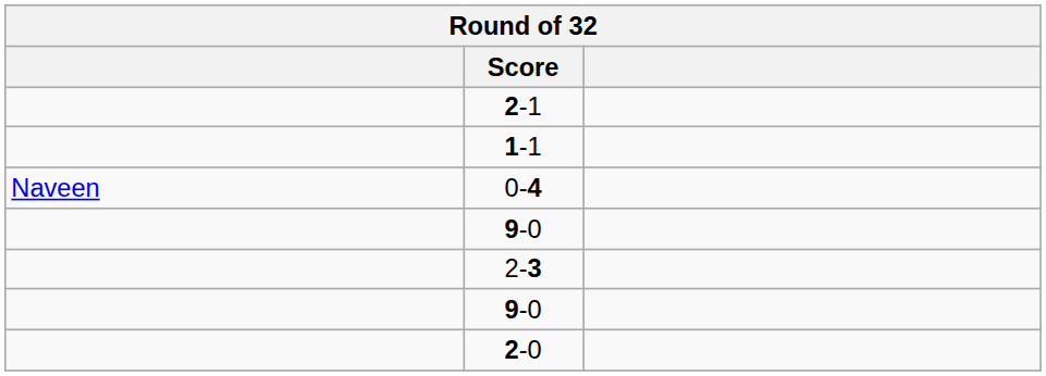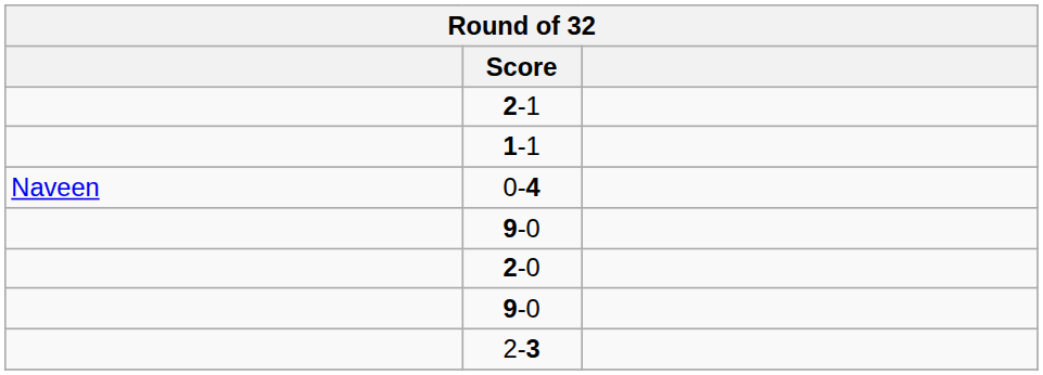 <table class="wikitable" style="text-align: center; font-size:90% ">
 <tr>
 <th colspan=3>Round of 32</th>
 </tr>
 <tr>
 <th align="right" width="250"></th>
 <th width="60">Score</th>
 <th align="left" width="250"></th>
 </tr>
 <tr>
 <td align=left><strong></strong></td>
 <td align=center><strong>2</strong>-1</td>
 <td align=left></td>
 </tr>
 <tr>
 <td align=left><strong></strong></td>
 <td align=center><strong>1</strong>-1</td>
 <td align=left></td>
 </tr>
 <tr>
 <td align=left> <a href='#'>Naveen</a> </td>
 <td align=center>0-<strong>4</strong></td>
 <td align=left><strong></strong></td>
 </tr>
 <tr>
 <td align=left><strong></strong></td>
 <td align=center><strong>9</strong>-0</td>
 <td align=left></td>
 </tr>
 <tr>
+<td align=left><strong></strong></td>
+<td align=center><strong>2</strong>-0</td>
 <td align=left></td>
-<td align=center>2-<strong>3</strong></td>
-<td align=left><strong></strong></td>
 </tr>
 <tr>
 <td align=left><strong></strong></td>
 <td align=center><strong>9</strong>-0</td>
 <td align=left></td>
 </tr>
 <tr>
+<td align=left></td>
+<td align=center>2-<strong>3</strong></td>
 <td align=left><strong></strong></td>
-<td align=center><strong>2</strong>-0</td>
-<td align=left></td>
 </tr>
 </table>
